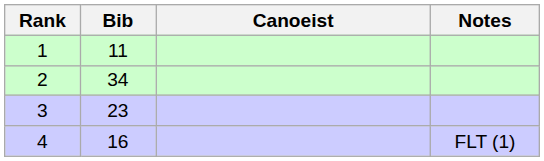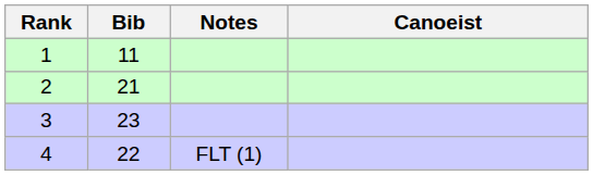 <table class="wikitable" style="font-size:90%; text-align:center">
 <tr>
 <th width="50">Rank</th>
 <th width="50">Bib</th>
+<th width="75">Notes</th>
 <th width="200">Canoeist</th>
-<th width="75">Notes</th>
 </tr>
 <tr bgcolor="#CCFFCC">
 <td>1</td>
 <td>11</td>
+<td></td>
 <td align="left"></td>
-<td></td>
 </tr>
 <tr bgcolor="#CCFFCC">
 <td>2</td>
-<td>34</td>
+<td>21</td>
+<td></td>
 <td align="left"></td>
-<td></td>
 </tr>
 <tr bgcolor="#CCCCFF">
 <td>3</td>
 <td>23</td>
+<td></td>
 <td align="left"></td>
-<td></td>
 </tr>
 <tr bgcolor="#CCCCFF">
 <td>4</td>
-<td>16</td>
+<td>22</td>
+<td>FLT (1)</td>
 <td align="left"></td>
-<td>FLT (1)</td>
 </tr>
 </table>
